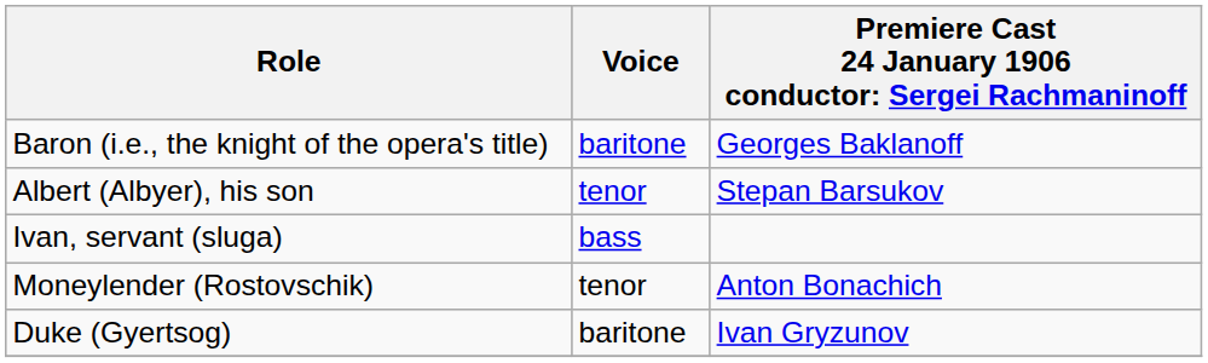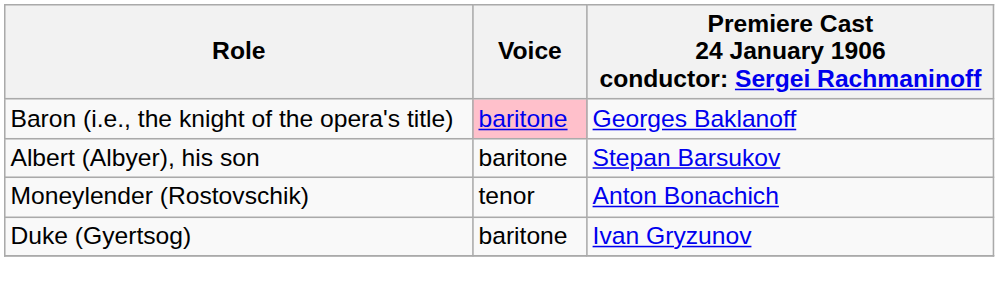 <table class="wikitable" border="1">
 <tr>
 <th>Role</th>
 <th>Voice</th>
 <th>Premiere Cast<br>24 January 1906<br> conductor: <a href='#'>Sergei Rachmaninoff</a> </th>
 </tr>
 <tr>
 <td>Baron (i.e., the knight of the opera's title)  </td>
-<td><a href='#'>baritone</a>  </td>
+<td style="background: pink;"><a href='#'>baritone</a>  </td>
 <td><a href='#'>Georges Baklanoff</a></td>
 </tr>
 <tr>
 <td>Albert (Albyer), his son</td>
-<td><a href='#'>tenor</a></td>
+<td>baritone</td>
 <td><a href='#'>Stepan Barsukov</a></td>
-</tr>
-<tr>
-<td>Ivan, servant (sluga)</td>
-<td><a href='#'>bass</a></td>
-<td></td>
 </tr>
 <tr>
 <td>Moneylender (Rostovschik)</td>
 <td>tenor</td>
 <td><a href='#'>Anton Bonachich</a></td>
 </tr>
 <tr>
 <td>Duke (Gyertsog)</td>
 <td>baritone</td>
 <td><a href='#'>Ivan Gryzunov</a></td>
 </tr>
 <tr>
 </tr>
 </table>
